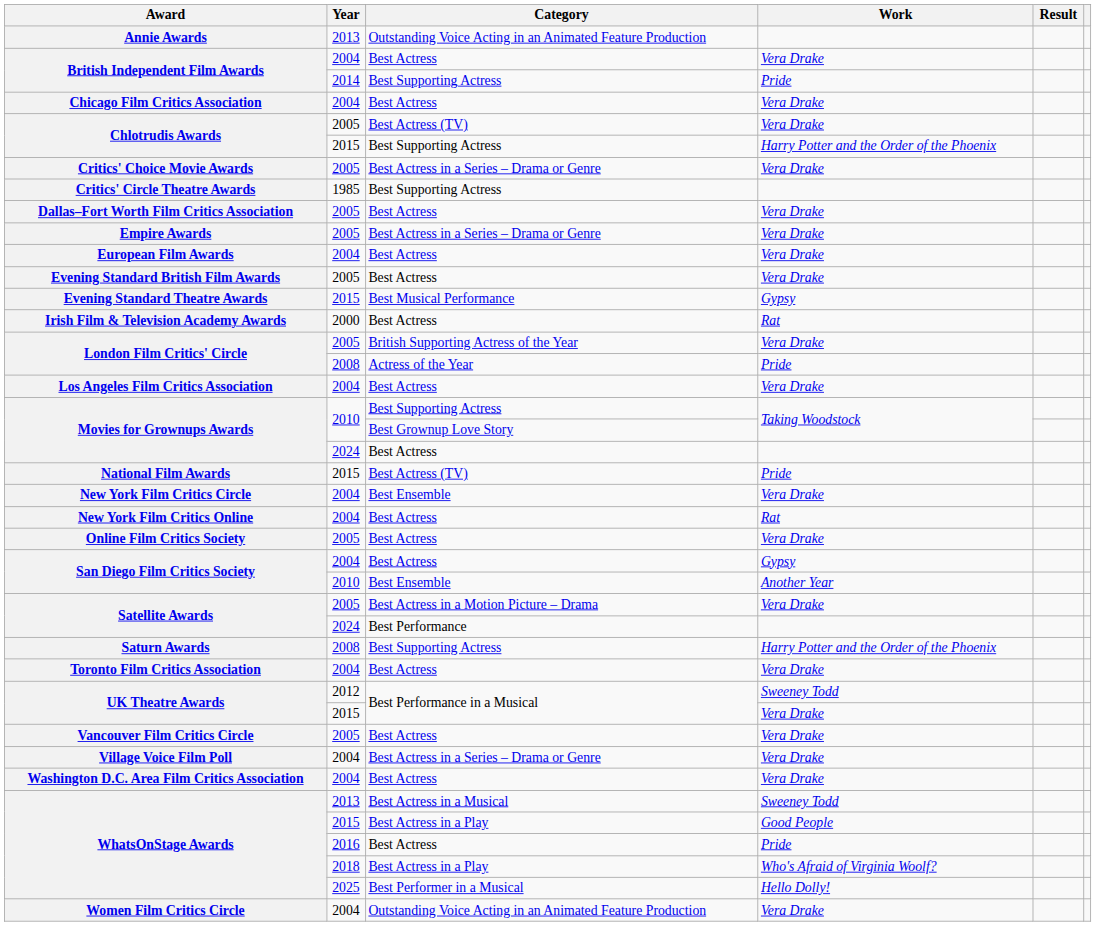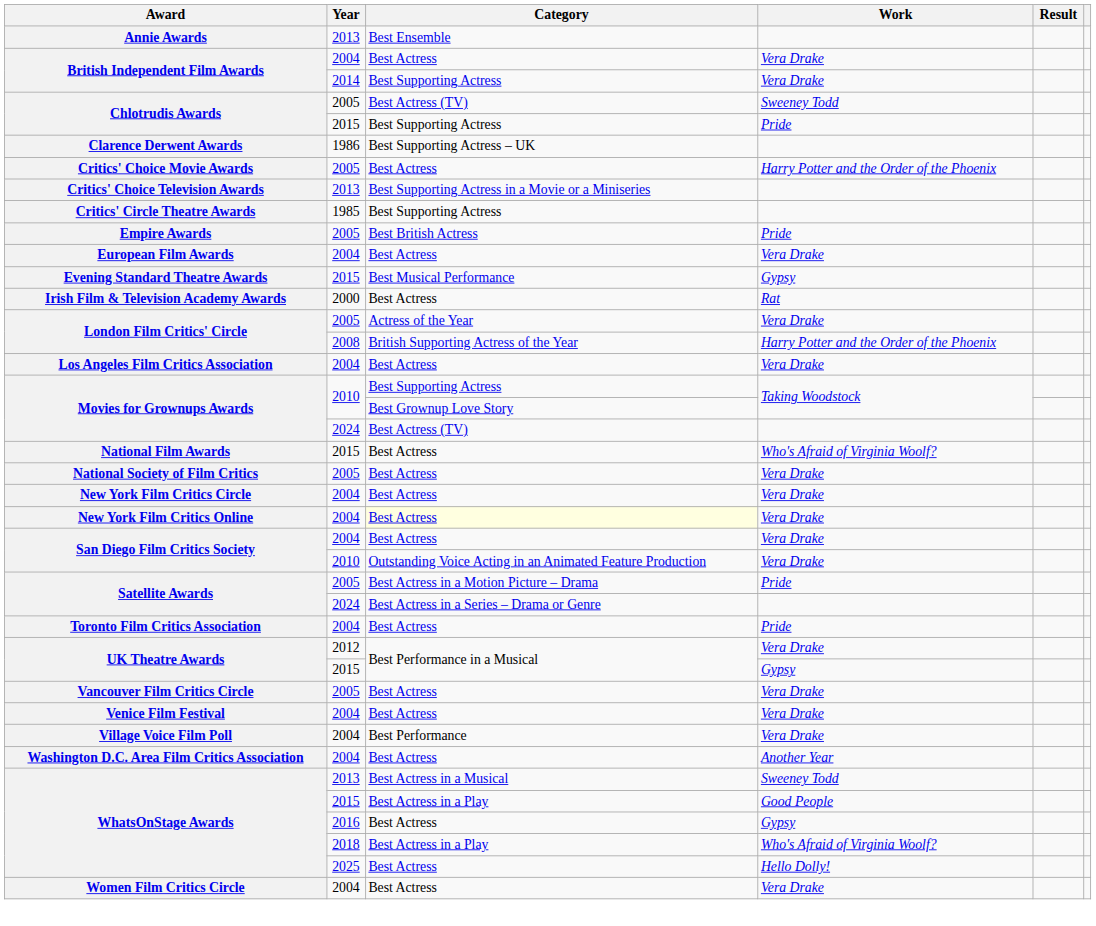 <table class="wikitable sortable plainrowheaders" style="width: 100%;">
 <tr>
 <th scope="col">Award</th>
 <th scope="col">Year</th>
 <th scope="col">Category</th>
 <th scope="col">Work</th>
 <th scope="col">Result</th>
 <th scope="col" class="unsortable"></th>
 </tr>
 <tr>
 <th scope="row"><a href='#'>Annie Awards</a></th>
 <td style="text-align:center;"><a href='#'>2013</a></td>
-<td><a href='#'>Outstanding Voice Acting in an Animated Feature Production</a></td>
+<td><a href='#'>Best Ensemble</a></td>
 <td><em></em></td>
 <td></td>
 <td style="text-align:center;"></td>
 </tr>
 <tr>
 <th rowspan="2" scope="rowgroup"><a href='#'>British Independent Film Awards</a></th>
 <td style="text-align:center;"><a href='#'>2004</a></td>
 <td><a href='#'>Best Actress</a></td>
 <td><em><a href='#'>Vera Drake</a></em></td>
 <td></td>
 <td style="text-align:center;"></td>
 </tr>
 <tr>
 <td style="text-align:center;"><a href='#'>2014</a></td>
 <td><a href='#'>Best Supporting Actress</a></td>
-<td><em><a href='#'>Pride</a></em></td>
-<td></td>
-<td style="text-align:center;"></td>
-</tr>
-<tr>
-<th scope="row"><a href='#'>Chicago Film Critics Association</a> </th>
-<td style="text-align:center;"><a href='#'>2004</a></td>
-<td><a href='#'>Best Actress</a></td>
 <td><em><a href='#'>Vera Drake</a></em></td>
 <td></td>
 <td style="text-align:center;"></td>
 </tr>
 <tr>
 <th rowspan="2" scope="rowgroup"><a href='#'>Chlotrudis Awards</a></th>
 <td style="text-align:center;">2005</td>
 <td><a href='#'>Best Actress (TV)</a></td>
-<td><em><a href='#'>Vera Drake</a></em></td>
+<td><em><a href='#'>Sweeney Todd</a></em></td>
 <td></td>
 <td style="text-align:center;"></td>
 </tr>
 <tr>
 <td style="text-align:center;">2015</td>
 <td>Best Supporting Actress</td>
-<td><em><a href='#'>Harry Potter and the Order of the Phoenix</a></em></td>
+<td><em><a href='#'>Pride</a></em></td>
 <td></td>
 <td style="text-align:center;"></td>
 </tr>
 <tr>
+<th scope="row"><a href='#'>Clarence Derwent Awards</a></th>
+<td style="text-align:center;">1986</td>
+<td>Best Supporting Actress – UK</td>
+<td><em></em></td>
+<td></td>
+<td style="text-align:center;"><br></td>
+</tr>
+<tr>
 <th scope="row"><a href='#'>Critics' Choice Movie Awards</a></th>
 <td style="text-align:center;"><a href='#'>2005</a></td>
-<td><a href='#'>Best Actress in a Series – Drama or Genre</a></td>
-<td><em><a href='#'>Vera Drake</a></em></td>
+<td><a href='#'>Best Actress</a></td>
+<td><em><a href='#'>Harry Potter and the Order of the Phoenix</a></em></td>
 <td></td>
 <td style="text-align:center;"><br></td>
+</tr>
+<tr>
+<th scope="row"><a href='#'>Critics' Choice Television Awards</a></th>
+<td style="text-align:center;"><a href='#'>2013</a></td>
+<td><a href='#'>Best Supporting Actress in a Movie or a Miniseries</a></td>
+<td><em></em></td>
+<td></td>
+<td style="text-align:center;"></td>
 </tr>
 <tr>
 <th scope="row"><a href='#'>Critics' Circle Theatre Awards</a></th>
 <td style="text-align:center;">1985</td>
 <td>Best Supporting Actress</td>
 <td></td>
 <td></td>
 <td style="text-align:center;"></td>
 </tr>
 <tr>
-<th scope="row"><a href='#'>Dallas–Fort Worth Film Critics Association</a> </th>
-<td style="text-align:center;"><a href='#'>2005</a></td>
-<td><a href='#'>Best Actress</a></td>
-<td><em><a href='#'>Vera Drake</a></em></td>
-<td></td>
-<td style="text-align:center;"></td>
-</tr>
-<tr>
 <th scope="row"><a href='#'>Empire Awards</a> </th>
 <td style="text-align:center;"><a href='#'>2005</a></td>
-<td><a href='#'>Best Actress in a Series – Drama or Genre</a></td>
-<td><em><a href='#'>Vera Drake</a></em></td>
+<td><a href='#'>Best British Actress</a></td>
+<td><em><a href='#'>Pride</a></em></td>
 <td></td>
 <td style="text-align:center;"></td>
 </tr>
 <tr>
 <th scope="row"><a href='#'>European Film Awards</a></th>
 <td style="text-align:center;"><a href='#'>2004</a></td>
 <td><a href='#'>Best Actress</a></td>
-<td><em><a href='#'>Vera Drake</a></em></td>
-<td></td>
-<td style="text-align:center;"></td>
-</tr>
-<tr>
-<th scope="row"><a href='#'>Evening Standard British Film Awards</a></th>
-<td style="text-align:center;">2005</td>
-<td>Best Actress</td>
 <td><em><a href='#'>Vera Drake</a></em></td>
 <td></td>
 <td style="text-align:center;"></td>
 </tr>
 <tr>
 <th scope="row"><a href='#'>Evening Standard Theatre Awards</a></th>
 <td style="text-align:center;"><a href='#'>2015</a></td>
 <td><a href='#'>Best Musical Performance</a></td>
 <td><em><a href='#'>Gypsy</a></em></td>
 <td></td>
 <td style="text-align:center;"></td>
 </tr>
 <tr>
 <th scope="row"><a href='#'>Irish Film & Television Academy Awards</a></th>
 <td style="text-align:center;">2000</td>
 <td>Best Actress</td>
 <td><em><a href='#'>Rat</a></em></td>
 <td></td>
 <td style="text-align:center;"></td>
 </tr>
 <tr>
 <th rowspan="2" scope="rowgroup"><a href='#'>London Film Critics' Circle</a></th>
 <td style="text-align:center;"><a href='#'>2005</a></td>
-<td><a href='#'>British Supporting Actress of the Year</a></td>
+<td><a href='#'>Actress of the Year</a></td>
 <td><em><a href='#'>Vera Drake</a></em></td>
 <td></td>
 <td style="text-align:center;"></td>
 </tr>
 <tr>
 <td style="text-align:center;"><a href='#'>2008</a></td>
-<td><a href='#'>Actress of the Year</a></td>
-<td><em><a href='#'>Pride</a></em></td>
+<td><a href='#'>British Supporting Actress of the Year</a></td>
+<td><em><a href='#'>Harry Potter and the Order of the Phoenix</a></em></td>
 <td></td>
 <td style="text-align:center;"><br></td>
 </tr>
 <tr>
 <th scope="row"><a href='#'>Los Angeles Film Critics Association</a></th>
 <td style="text-align:center;"><a href='#'>2004</a></td>
 <td><a href='#'>Best Actress</a></td>
 <td><em><a href='#'>Vera Drake</a></em></td>
 <td></td>
 <td style="text-align:center;"></td>
 </tr>
 <tr>
 <th rowspan="3" scope="rowgroup"><a href='#'>Movies for Grownups Awards</a> </th>
 <td rowspan="2" style="text-align:center;"><a href='#'>2010</a></td>
 <td><a href='#'>Best Supporting Actress</a></td>
 <td rowspan="2"><em><a href='#'>Taking Woodstock</a></em></td>
 <td></td>
 <td style="text-align:center;"></td>
 </tr>
 <tr>
 <td><a href='#'>Best Grownup Love Story</a></td>
 <td></td>
 <td style="text-align:center;"></td>
 </tr>
 <tr>
 <td style="text-align:center;"><a href='#'>2024</a></td>
-<td>Best Actress</td>
+<td><a href='#'>Best Actress (TV)</a></td>
 <td><em></em></td>
 <td></td>
 <td style="text-align:center;"></td>
 </tr>
 <tr>
 <th scope="row"><a href='#'>National Film Awards</a> </th>
 <td style="text-align:center;">2015</td>
-<td><a href='#'>Best Actress (TV)</a></td>
-<td><em><a href='#'>Pride</a></em></td>
+<td>Best Actress</td>
+<td><em><a href='#'>Who's Afraid of Virginia Woolf?</a></em></td>
 <td></td>
 <td style="text-align:center;"><br></td>
 </tr>
 <tr>
+<th scope="row"><a href='#'>National Society of Film Critics</a></th>
+<td style="text-align:center;"><a href='#'>2005</a></td>
+<td><a href='#'>Best Actress</a></td>
+<td><em><a href='#'>Vera Drake</a></em></td>
+<td></td>
+<td style="text-align:center;"></td>
+</tr>
+<tr>
 <th scope="row"><a href='#'>New York Film Critics Circle</a></th>
 <td style="text-align:center;"><a href='#'>2004</a></td>
-<td><a href='#'>Best Ensemble</a></td>
+<td><a href='#'>Best Actress</a></td>
 <td><em><a href='#'>Vera Drake</a></em></td>
 <td></td>
 <td style="text-align:center;"></td>
 </tr>
 <tr>
 <th scope="row"><a href='#'>New York Film Critics Online</a></th>
 <td style="text-align:center;"><a href='#'>2004</a></td>
-<td><a href='#'>Best Actress</a></td>
-<td><em><a href='#'>Rat</a></em></td>
-<td></td>
-<td style="text-align:center;"></td>
-</tr>
-<tr>
-<th scope="row"><a href='#'>Online Film Critics Society</a> </th>
-<td style="text-align:center;"><a href='#'>2005</a></td>
-<td><a href='#'>Best Actress</a></td>
+<td style="background: lightyellow;"><a href='#'>Best Actress</a></td>
 <td><em><a href='#'>Vera Drake</a></em></td>
 <td></td>
 <td style="text-align:center;"></td>
 </tr>
 <tr>
 <th rowspan="2" scope="rowgroup"><a href='#'>San Diego Film Critics Society</a> </th>
 <td style="text-align:center;"><a href='#'>2004</a></td>
 <td><a href='#'>Best Actress</a></td>
-<td><em><a href='#'>Gypsy</a></em></td>
+<td><em><a href='#'>Vera Drake</a></em></td>
 <td></td>
 <td style="text-align:center;"></td>
 </tr>
 <tr>
 <td style="text-align:center;"><a href='#'>2010</a></td>
-<td><a href='#'>Best Ensemble</a></td>
-<td><em><a href='#'>Another Year</a></em></td>
+<td><a href='#'>Outstanding Voice Acting in an Animated Feature Production</a></td>
+<td><em><a href='#'>Vera Drake</a></em></td>
 <td></td>
 <td style="text-align:center;"></td>
 </tr>
 <tr>
 <th rowspan="2" scope="rowgroup"><a href='#'>Satellite Awards</a></th>
 <td style="text-align:center;"><a href='#'>2005</a></td>
 <td><a href='#'>Best Actress in a Motion Picture – Drama</a></td>
-<td><em><a href='#'>Vera Drake</a></em></td>
+<td><em><a href='#'>Pride</a></em></td>
 <td></td>
 <td style="text-align:center;"></td>
 </tr>
 <tr>
 <td style="text-align:center;"><a href='#'>2024</a></td>
-<td>Best Performance</td>
+<td><a href='#'>Best Actress in a Series – Drama or Genre</a></td>
 <td><em></em></td>
 <td></td>
 <td style="text-align:center;"></td>
 </tr>
 <tr>
-<th scope="row"><a href='#'>Saturn Awards</a></th>
-<td style="text-align:center;"><a href='#'>2008</a></td>
-<td><a href='#'>Best Supporting Actress</a></td>
-<td><em><a href='#'>Harry Potter and the Order of the Phoenix</a></em></td>
-<td></td>
-<td style="text-align:center;"><br></td>
-</tr>
-<tr>
 <th scope="row"><a href='#'>Toronto Film Critics Association</a> </th>
 <td style="text-align:center;"><a href='#'>2004</a></td>
 <td><a href='#'>Best Actress</a></td>
-<td><em><a href='#'>Vera Drake</a></em></td>
+<td><em><a href='#'>Pride</a></em></td>
 <td></td>
 <td style="text-align:center;"></td>
 </tr>
 <tr>
 <th rowspan="2" scope="rowgroup"><a href='#'>UK Theatre Awards</a> </th>
 <td style="text-align:center;">2012</td>
 <td rowspan="2">Best Performance in a Musical</td>
-<td><em><a href='#'>Sweeney Todd</a></em></td>
+<td><em><a href='#'>Vera Drake</a></em></td>
 <td></td>
 <td style="text-align:center;"></td>
 </tr>
 <tr>
 <td style="text-align:center;">2015</td>
-<td><em><a href='#'>Vera Drake</a></em></td>
+<td><em><a href='#'>Gypsy</a></em></td>
 <td></td>
 <td style="text-align:center;"></td>
 </tr>
 <tr>
 <th scope="row"><a href='#'>Vancouver Film Critics Circle</a> </th>
 <td style="text-align:center;"><a href='#'>2005</a></td>
 <td><a href='#'>Best Actress</a></td>
 <td><em><a href='#'>Vera Drake</a></em></td>
 <td></td>
 <td style="text-align:center;"></td>
 </tr>
 <tr>
+<th scope="row"><a href='#'>Venice Film Festival</a></th>
+<td style="text-align:center;"><a href='#'>2004</a></td>
+<td><a href='#'>Best Actress</a></td>
+<td><em><a href='#'>Vera Drake</a></em></td>
+<td></td>
+<td style="text-align:center;"></td>
+</tr>
+<tr>
 <th scope="row"><a href='#'>Village Voice Film Poll</a></th>
 <td style="text-align:center;">2004</td>
-<td><a href='#'>Best Actress in a Series – Drama or Genre</a></td>
+<td>Best Performance</td>
 <td><em><a href='#'>Vera Drake</a></em></td>
 <td></td>
 <td style="text-align:center;"></td>
 </tr>
 <tr>
 <th scope="row"><a href='#'>Washington D.C. Area Film Critics Association</a> </th>
 <td style="text-align:center;"><a href='#'>2004</a></td>
 <td><a href='#'>Best Actress</a></td>
-<td><em><a href='#'>Vera Drake</a></em></td>
+<td><em><a href='#'>Another Year</a></em></td>
 <td></td>
 <td style="text-align:center;"></td>
 </tr>
 <tr>
 <th rowspan="5" scope="rowgroup"><a href='#'>WhatsOnStage Awards</a></th>
 <td style="text-align:center;"><a href='#'>2013</a></td>
 <td><a href='#'>Best Actress in a Musical</a></td>
 <td><em><a href='#'>Sweeney Todd</a></em></td>
 <td></td>
 <td style="text-align:center;"></td>
 </tr>
 <tr>
 <td style="text-align:center;"><a href='#'>2015</a></td>
 <td><a href='#'>Best Actress in a Play</a></td>
 <td><em><a href='#'>Good People</a></em></td>
 <td></td>
 <td style="text-align:center;"></td>
 </tr>
 <tr>
 <td style="text-align:center;"><a href='#'>2016</a></td>
 <td>Best Actress</td>
-<td><em><a href='#'>Pride</a></em></td>
+<td><em><a href='#'>Gypsy</a></em></td>
 <td></td>
 <td style="text-align:center;"></td>
 </tr>
 <tr>
 <td style="text-align:center;"><a href='#'>2018</a></td>
 <td><a href='#'>Best Actress in a Play</a></td>
 <td><em><a href='#'>Who's Afraid of Virginia Woolf?</a></em></td>
 <td></td>
 <td style="text-align:center;"></td>
 </tr>
 <tr>
 <td style="text-align:center;"><a href='#'>2025</a></td>
-<td><a href='#'>Best Performer in a Musical</a></td>
+<td><a href='#'>Best Actress</a></td>
 <td><em><a href='#'>Hello Dolly!</a></em></td>
 <td></td>
 <td style="text-align:center;"></td>
 </tr>
 <tr>
 <th scope="row"><a href='#'>Women Film Critics Circle</a></th>
 <td style="text-align:center;">2004</td>
-<td><a href='#'>Outstanding Voice Acting in an Animated Feature Production</a></td>
+<td>Best Actress</td>
 <td><em><a href='#'>Vera Drake</a></em></td>
 <td></td>
 <td style="text-align:center;"></td>
 </tr>
 </table>
